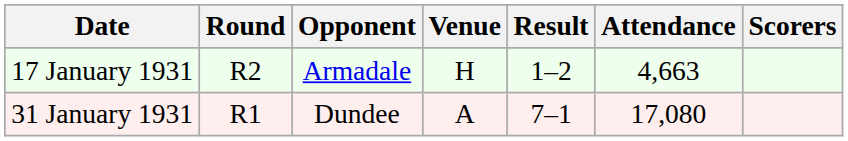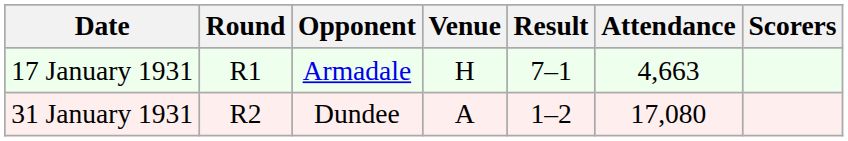 <table class="wikitable sortable" style="font-size:100%; text-align:center">
 <tr>
 <th>Date</th>
 <th>Round</th>
 <th>Opponent</th>
 <th>Venue</th>
 <th>Result</th>
 <th>Attendance</th>
 <th>Scorers</th>
 </tr>
 <tr bgcolor = "#EEFFEE">
 <td>17 January 1931</td>
-<td>R2</td>
+<td>R1</td>
 <td><a href='#'>Armadale</a></td>
 <td>H</td>
-<td>1–2</td>
+<td>7–1</td>
 <td>4,663</td>
 <td></td>
 </tr>
 <tr bgcolor = "#FFEEEE">
 <td>31 January 1931</td>
-<td>R1</td>
+<td>R2</td>
 <td>Dundee</td>
 <td>A</td>
-<td>7–1</td>
+<td>1–2</td>
 <td>17,080</td>
 <td></td>
 </tr>
 </table>
